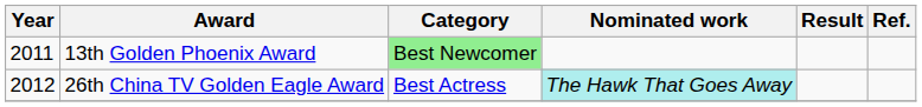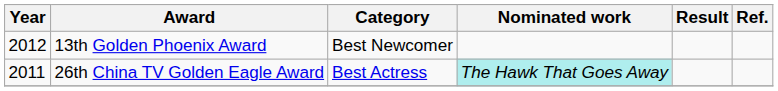 <table class="wikitable">
 <tr>
 <th>Year</th>
 <th>Award</th>
 <th>Category</th>
 <th>Nominated work</th>
 <th>Result</th>
 <th>Ref.</th>
 </tr>
 <tr>
-<td>2011</td>
+<td>2012</td>
 <td>13th <a href='#'>Golden Phoenix Award</a></td>
-<td style="background: lightgreen;">Best Newcomer</td>
+<td>Best Newcomer</td>
 <td></td>
 <td></td>
 <td></td>
 </tr>
 <tr>
-<td>2012</td>
+<td>2011</td>
 <td>26th <a href='#'>China TV Golden Eagle Award</a></td>
 <td><a href='#'>Best Actress</a></td>
 <td style="background: paleturquoise;"><em>The Hawk That Goes Away</em></td>
 <td></td>
 <td></td>
 </tr>
 <tr>
 </tr>
 </table>
